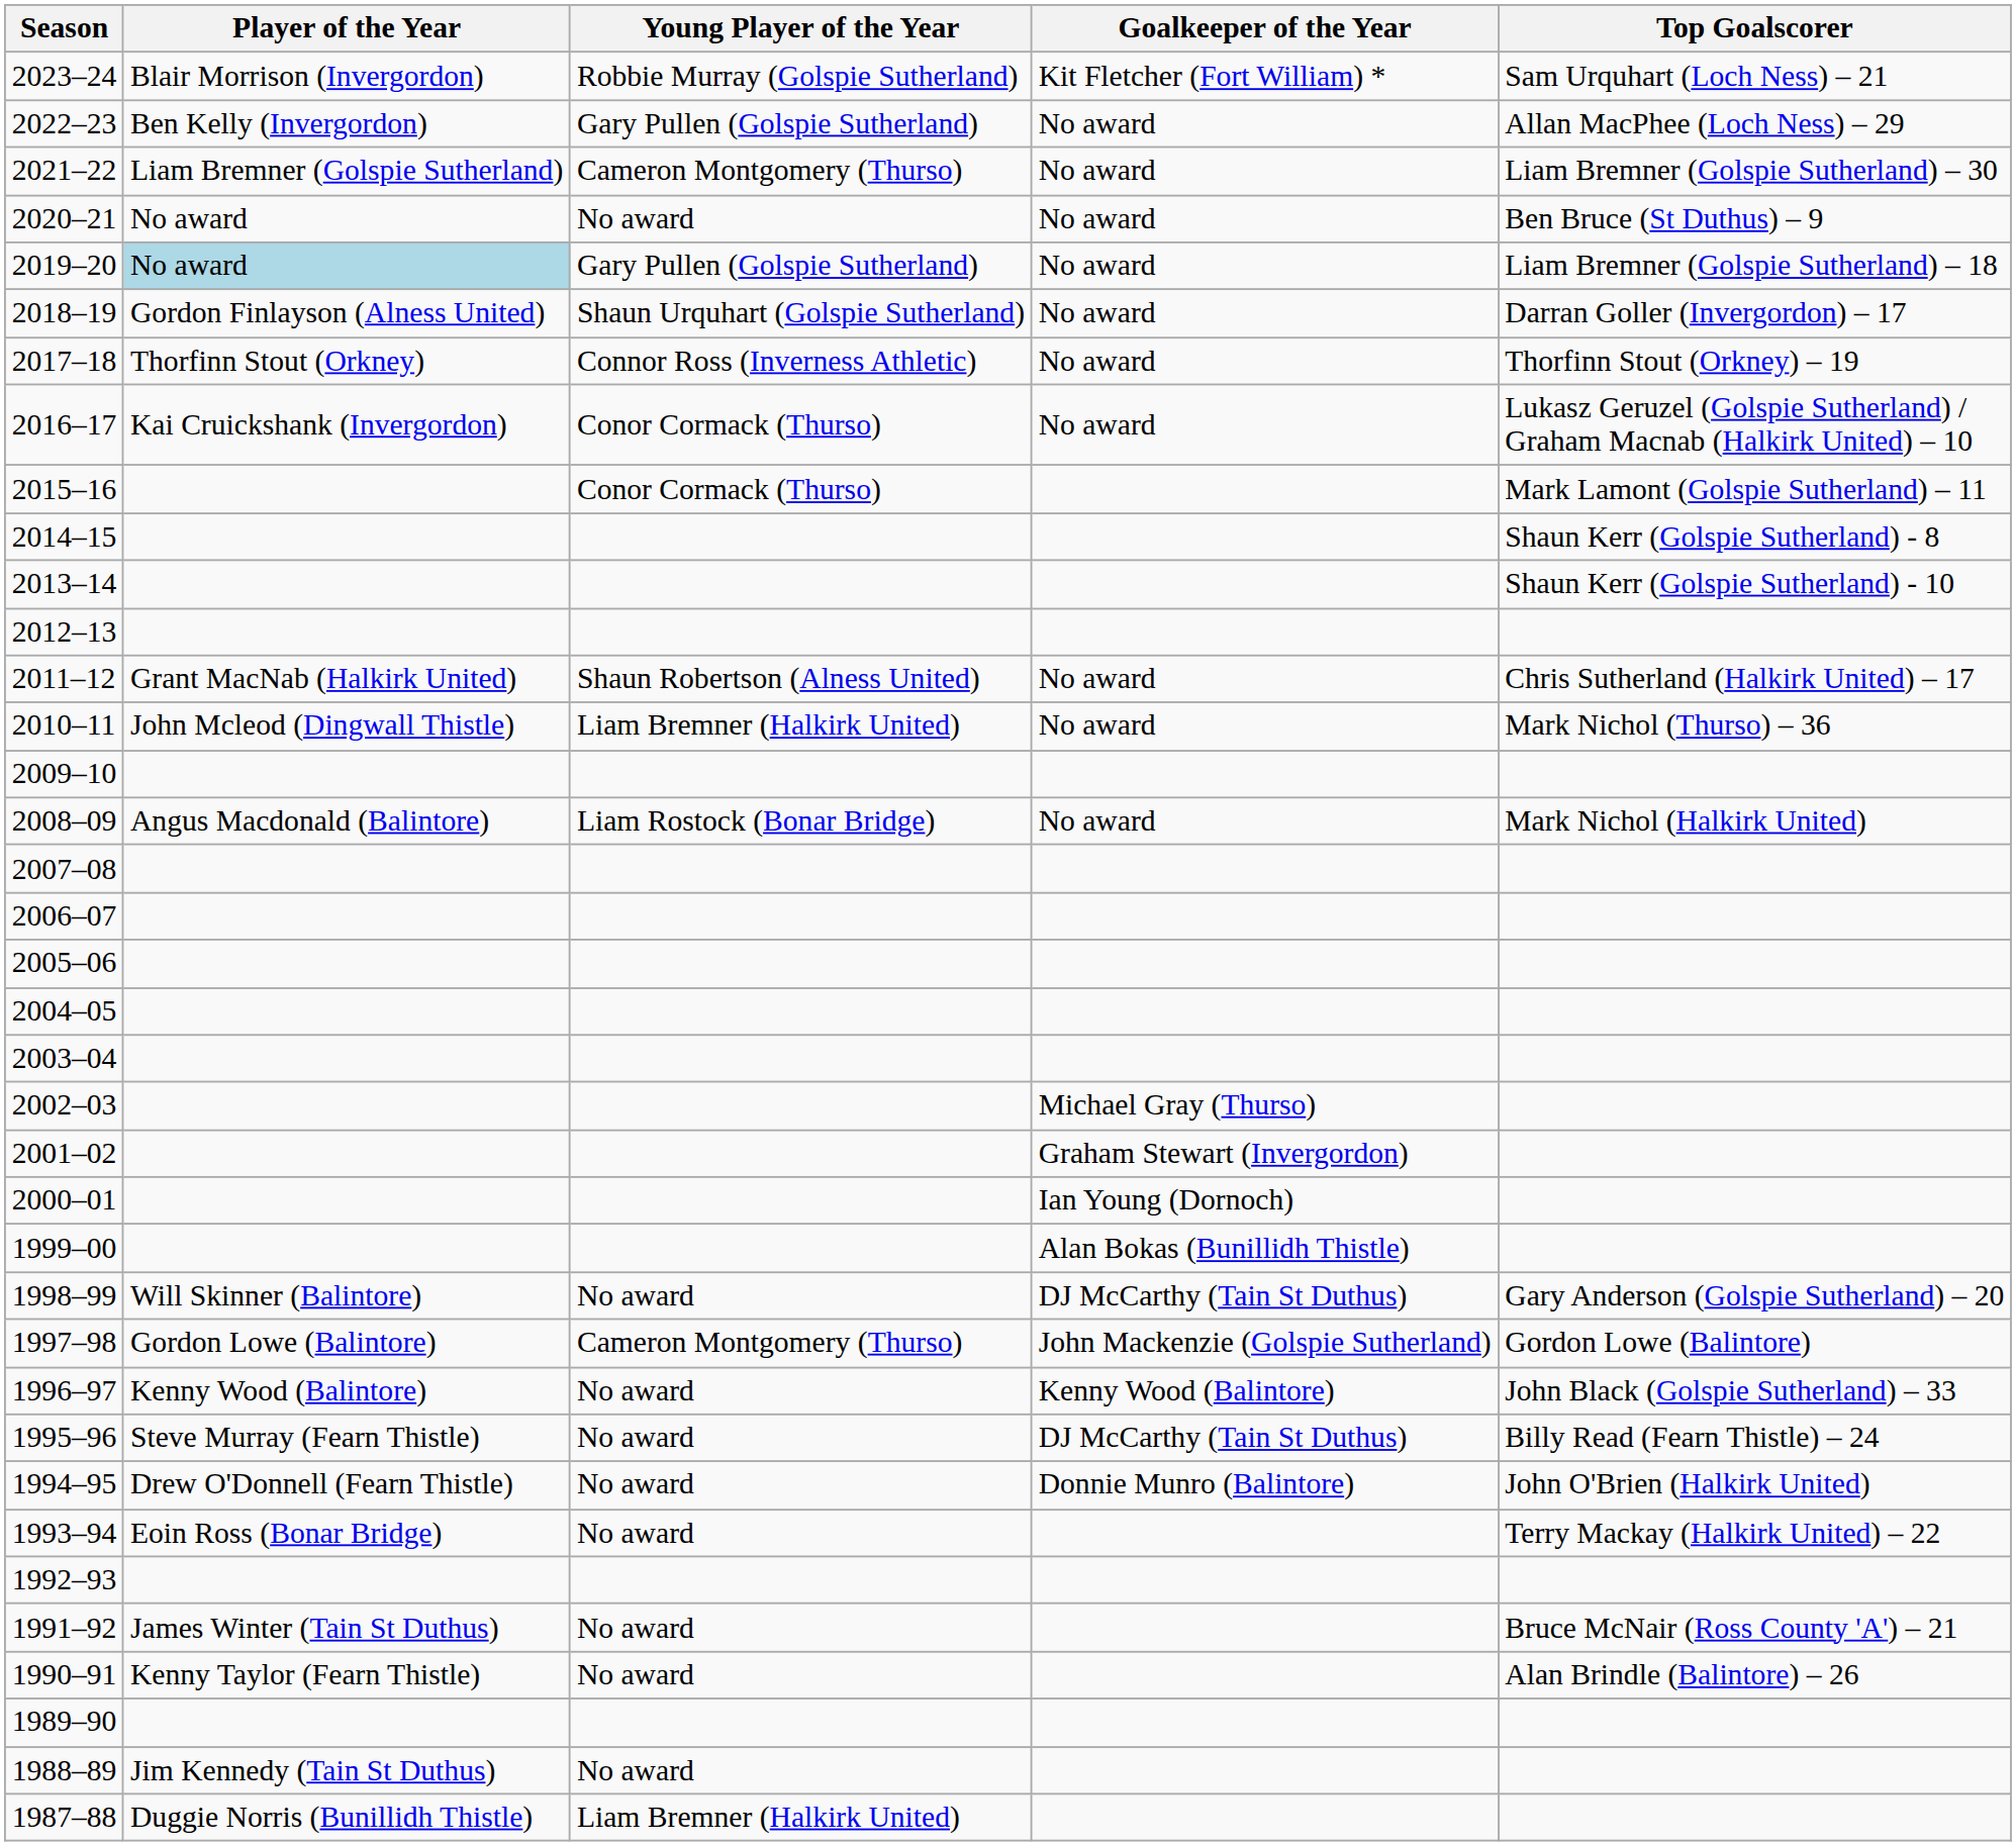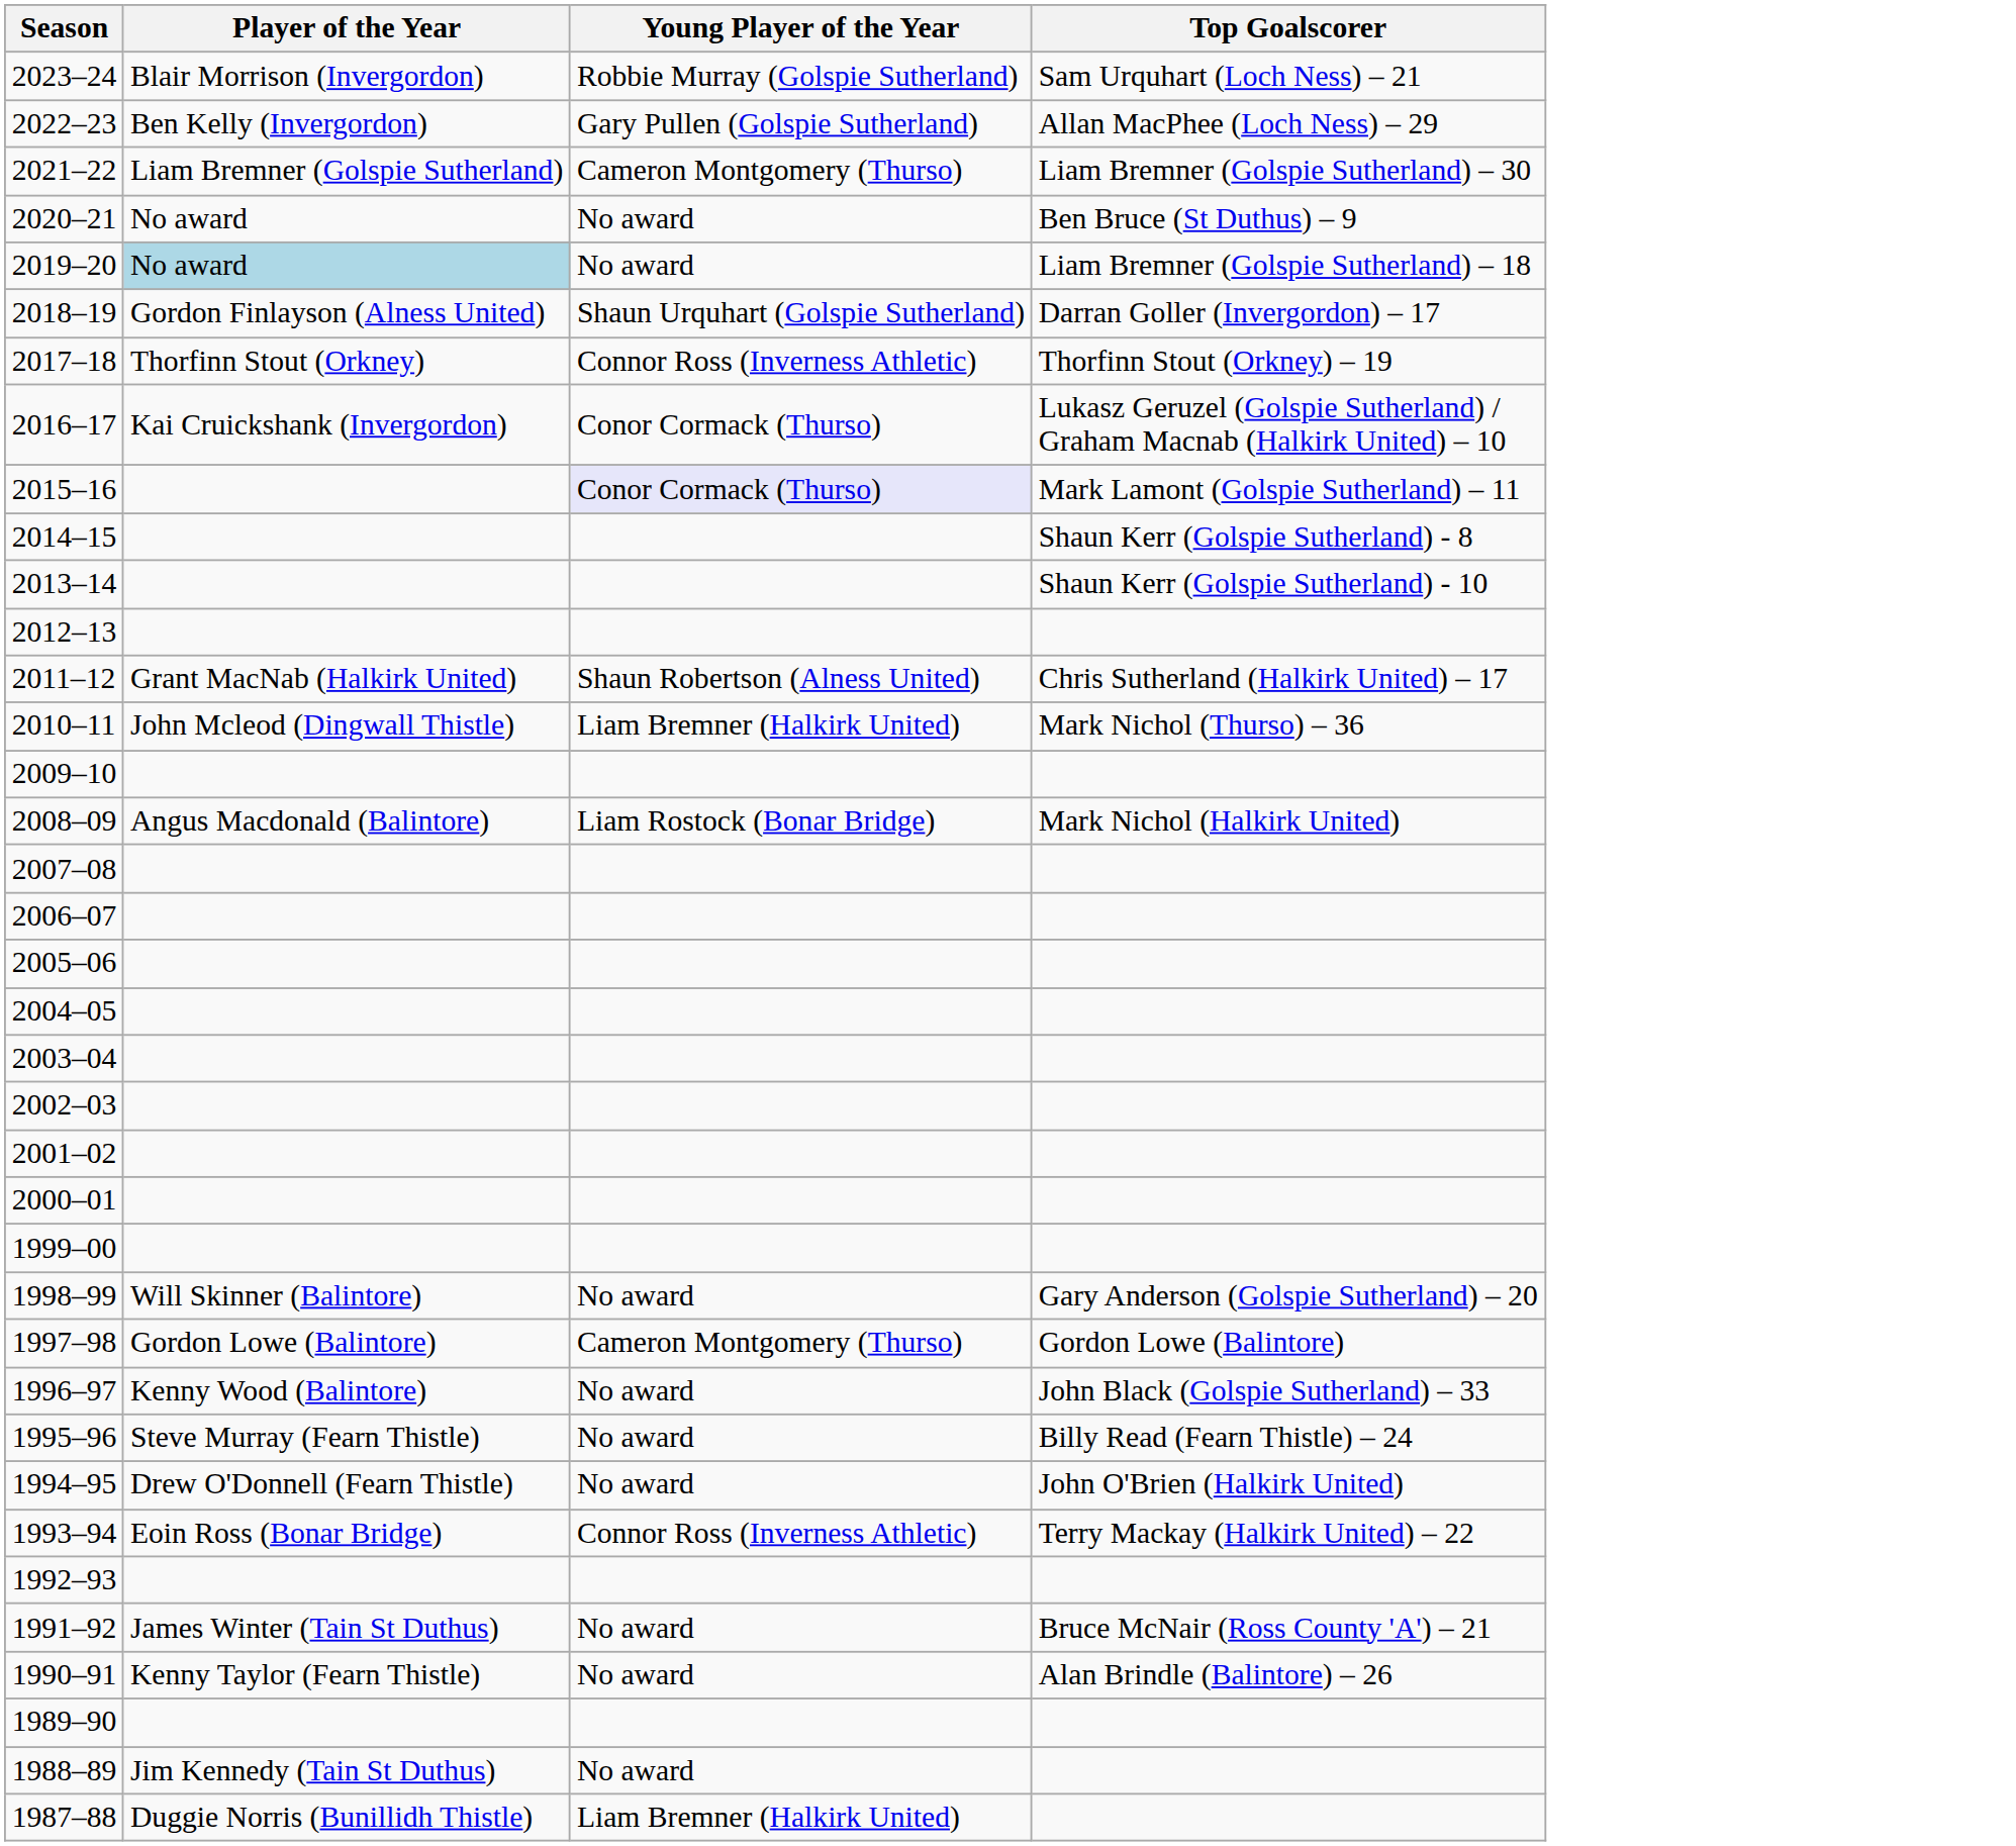 <table class="wikitable">
 <tr>
 <th>Season</th>
 <th>Player of the Year</th>
 <th>Young Player of the Year</th>
-<th>Goalkeeper of the Year</th>
 <th>Top Goalscorer</th>
 </tr>
 <tr>
 <td>2023–24</td>
 <td>Blair Morrison (<a href='#'>Invergordon</a>)</td>
 <td>Robbie Murray (<a href='#'>Golspie Sutherland</a>)</td>
-<td>Kit Fletcher (<a href='#'>Fort William</a>) *</td>
 <td>Sam Urquhart (<a href='#'>Loch Ness</a>) – 21</td>
 </tr>
 <tr>
 <td>2022–23</td>
 <td>Ben Kelly (<a href='#'>Invergordon</a>)</td>
 <td>Gary Pullen (<a href='#'>Golspie Sutherland</a>)</td>
-<td>No award</td>
 <td>Allan MacPhee (<a href='#'>Loch Ness</a>) – 29</td>
 </tr>
 <tr>
 <td>2021–22</td>
 <td>Liam Bremner (<a href='#'>Golspie Sutherland</a>)</td>
 <td>Cameron Montgomery (<a href='#'>Thurso</a>)</td>
-<td>No award</td>
 <td>Liam Bremner (<a href='#'>Golspie Sutherland</a>) – 30</td>
 </tr>
 <tr>
 <td>2020–21</td>
-<td>No award</td>
 <td>No award</td>
 <td>No award</td>
 <td>Ben Bruce (<a href='#'>St Duthus</a>) – 9</td>
 </tr>
 <tr>
 <td>2019–20</td>
 <td style="background: lightblue;">No award</td>
-<td>Gary Pullen (<a href='#'>Golspie Sutherland</a>)</td>
 <td>No award</td>
 <td>Liam Bremner (<a href='#'>Golspie Sutherland</a>) – 18</td>
 </tr>
 <tr>
 <td>2018–19</td>
 <td>Gordon Finlayson (<a href='#'>Alness United</a>)</td>
 <td>Shaun Urquhart (<a href='#'>Golspie Sutherland</a>)</td>
-<td>No award</td>
 <td>Darran Goller (<a href='#'>Invergordon</a>) – 17</td>
 </tr>
 <tr>
 <td>2017–18</td>
 <td>Thorfinn Stout (<a href='#'>Orkney</a>)</td>
 <td>Connor Ross (<a href='#'>Inverness Athletic</a>)</td>
-<td>No award</td>
 <td>Thorfinn Stout (<a href='#'>Orkney</a>) – 19</td>
 </tr>
 <tr>
 <td>2016–17</td>
 <td>Kai Cruickshank (<a href='#'>Invergordon</a>)</td>
 <td>Conor Cormack (<a href='#'>Thurso</a>)</td>
-<td>No award</td>
 <td>Lukasz Geruzel (<a href='#'>Golspie Sutherland</a>) /<br>Graham Macnab (<a href='#'>Halkirk United</a>) – 10</td>
 </tr>
 <tr>
 <td>2015–16</td>
 <td></td>
-<td>Conor Cormack (<a href='#'>Thurso</a>)</td>
-<td></td>
+<td style="background: lavender;">Conor Cormack (<a href='#'>Thurso</a>)</td>
 <td>Mark Lamont (<a href='#'>Golspie Sutherland</a>) – 11</td>
 </tr>
 <tr>
 <td>2014–15</td>
 <td></td>
 <td></td>
-<td></td>
 <td>Shaun Kerr (<a href='#'>Golspie Sutherland</a>) - 8</td>
 </tr>
 <tr>
 <td>2013–14</td>
-<td></td>
 <td></td>
 <td></td>
 <td>Shaun Kerr (<a href='#'>Golspie Sutherland</a>) - 10</td>
 </tr>
 <tr>
 <td>2012–13</td>
 <td></td>
 <td></td>
 <td></td>
-<td></td>
 </tr>
 <tr>
 <td>2011–12</td>
 <td>Grant MacNab (<a href='#'>Halkirk United</a>)</td>
 <td>Shaun Robertson (<a href='#'>Alness United</a>)</td>
-<td>No award</td>
 <td>Chris Sutherland (<a href='#'>Halkirk United</a>) – 17</td>
 </tr>
 <tr>
 <td>2010–11</td>
 <td>John Mcleod (<a href='#'>Dingwall Thistle</a>)</td>
 <td>Liam Bremner (<a href='#'>Halkirk United</a>)</td>
-<td>No award</td>
 <td>Mark Nichol (<a href='#'>Thurso</a>) – 36</td>
 </tr>
 <tr>
 <td>2009–10</td>
-<td></td>
 <td></td>
 <td></td>
 <td></td>
 </tr>
 <tr>
 <td>2008–09</td>
 <td>Angus Macdonald (<a href='#'>Balintore</a>)</td>
 <td>Liam Rostock (<a href='#'>Bonar Bridge</a>)</td>
-<td>No award</td>
 <td>Mark Nichol (<a href='#'>Halkirk United</a>)</td>
 </tr>
 <tr>
 <td>2007–08</td>
-<td></td>
 <td></td>
 <td></td>
 <td></td>
 </tr>
 <tr>
 <td>2006–07</td>
 <td></td>
 <td></td>
 <td></td>
-<td></td>
 </tr>
 <tr>
 <td>2005–06</td>
-<td></td>
 <td></td>
 <td></td>
 <td></td>
 </tr>
 <tr>
 <td>2004–05</td>
 <td></td>
 <td></td>
 <td></td>
-<td></td>
 </tr>
 <tr>
 <td>2003–04</td>
-<td></td>
 <td></td>
 <td></td>
 <td></td>
 </tr>
 <tr>
 <td>2002–03</td>
 <td></td>
 <td></td>
-<td>Michael Gray (<a href='#'>Thurso</a>)</td>
 <td></td>
 </tr>
 <tr>
 <td>2001–02</td>
 <td></td>
 <td></td>
-<td>Graham Stewart (<a href='#'>Invergordon</a>)</td>
 <td></td>
 </tr>
 <tr>
 <td>2000–01</td>
 <td></td>
 <td></td>
-<td>Ian Young (Dornoch)</td>
 <td></td>
 </tr>
 <tr>
 <td>1999–00</td>
 <td></td>
 <td></td>
-<td>Alan Bokas (<a href='#'>Bunillidh Thistle</a>)</td>
 <td></td>
 </tr>
 <tr>
 <td>1998–99</td>
 <td>Will Skinner (<a href='#'>Balintore</a>)</td>
 <td>No award</td>
-<td>DJ McCarthy (<a href='#'>Tain St Duthus</a>)</td>
 <td>Gary Anderson (<a href='#'>Golspie Sutherland</a>) – 20</td>
 </tr>
 <tr>
 <td>1997–98</td>
 <td>Gordon Lowe (<a href='#'>Balintore</a>)</td>
 <td>Cameron Montgomery (<a href='#'>Thurso</a>)</td>
-<td>John Mackenzie (<a href='#'>Golspie Sutherland</a>)</td>
 <td>Gordon Lowe (<a href='#'>Balintore</a>)</td>
 </tr>
 <tr>
 <td>1996–97</td>
 <td>Kenny Wood (<a href='#'>Balintore</a>)</td>
 <td>No award</td>
-<td>Kenny Wood (<a href='#'>Balintore</a>)</td>
 <td>John Black (<a href='#'>Golspie Sutherland</a>) – 33</td>
 </tr>
 <tr>
 <td>1995–96</td>
 <td>Steve Murray (Fearn Thistle)</td>
 <td>No award</td>
-<td>DJ McCarthy (<a href='#'>Tain St Duthus</a>)</td>
 <td>Billy Read (Fearn Thistle) – 24</td>
 </tr>
 <tr>
 <td>1994–95</td>
 <td>Drew O'Donnell (Fearn Thistle)</td>
 <td>No award</td>
-<td>Donnie Munro (<a href='#'>Balintore</a>)</td>
 <td>John O'Brien (<a href='#'>Halkirk United</a>)</td>
 </tr>
 <tr>
 <td>1993–94</td>
 <td>Eoin Ross (<a href='#'>Bonar Bridge</a>)</td>
-<td>No award</td>
-<td></td>
+<td>Connor Ross (<a href='#'>Inverness Athletic</a>)</td>
 <td>Terry Mackay (<a href='#'>Halkirk United</a>) – 22</td>
 </tr>
 <tr>
 <td>1992–93</td>
-<td></td>
 <td></td>
 <td></td>
 <td></td>
 </tr>
 <tr>
 <td>1991–92</td>
 <td>James Winter (<a href='#'>Tain St Duthus</a>)</td>
 <td>No award</td>
-<td></td>
 <td>Bruce McNair (<a href='#'>Ross County 'A'</a>) – 21</td>
 </tr>
 <tr>
 <td>1990–91</td>
 <td>Kenny Taylor (Fearn Thistle)</td>
 <td>No award</td>
-<td></td>
 <td>Alan Brindle (<a href='#'>Balintore</a>) – 26</td>
 </tr>
 <tr>
 <td>1989–90</td>
-<td></td>
 <td></td>
 <td></td>
 <td></td>
 </tr>
 <tr>
 <td>1988–89</td>
 <td>Jim Kennedy (<a href='#'>Tain St Duthus</a>)</td>
 <td>No award</td>
 <td></td>
-<td></td>
 </tr>
 <tr>
 <td>1987–88</td>
 <td>Duggie Norris (<a href='#'>Bunillidh Thistle</a>)</td>
 <td>Liam Bremner (<a href='#'>Halkirk United</a>)</td>
 <td></td>
-<td></td>
 </tr>
 </table>
